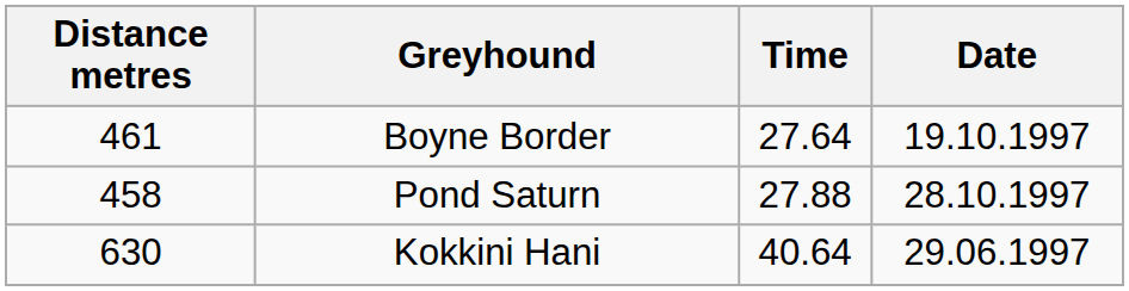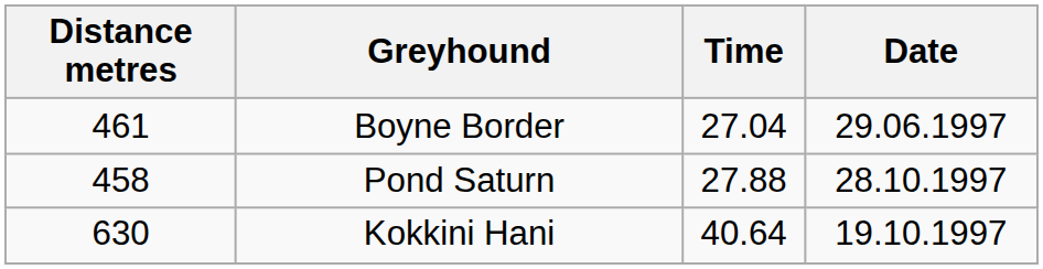 <table class="wikitable" style="font-size: 100%">
 <tr>
 <th width=100>Distance<br>metres</th>
 <th width=200>Greyhound</th>
 <th width=50>Time</th>
 <th width=100>Date</th>
 </tr>
 <tr align=center>
 <td>461</td>
 <td>Boyne Border</td>
-<td>27.64</td>
-<td>19.10.1997</td>
+<td>27.04</td>
+<td>29.06.1997</td>
 </tr>
 <tr align=center>
 <td>458</td>
 <td>Pond Saturn</td>
 <td>27.88</td>
 <td>28.10.1997</td>
 </tr>
 <tr align=center>
 <td>630</td>
 <td>Kokkini Hani</td>
 <td>40.64</td>
-<td>29.06.1997</td>
+<td>19.10.1997</td>
 </tr>
 <tr align=center>
 </tr>
 </table>
